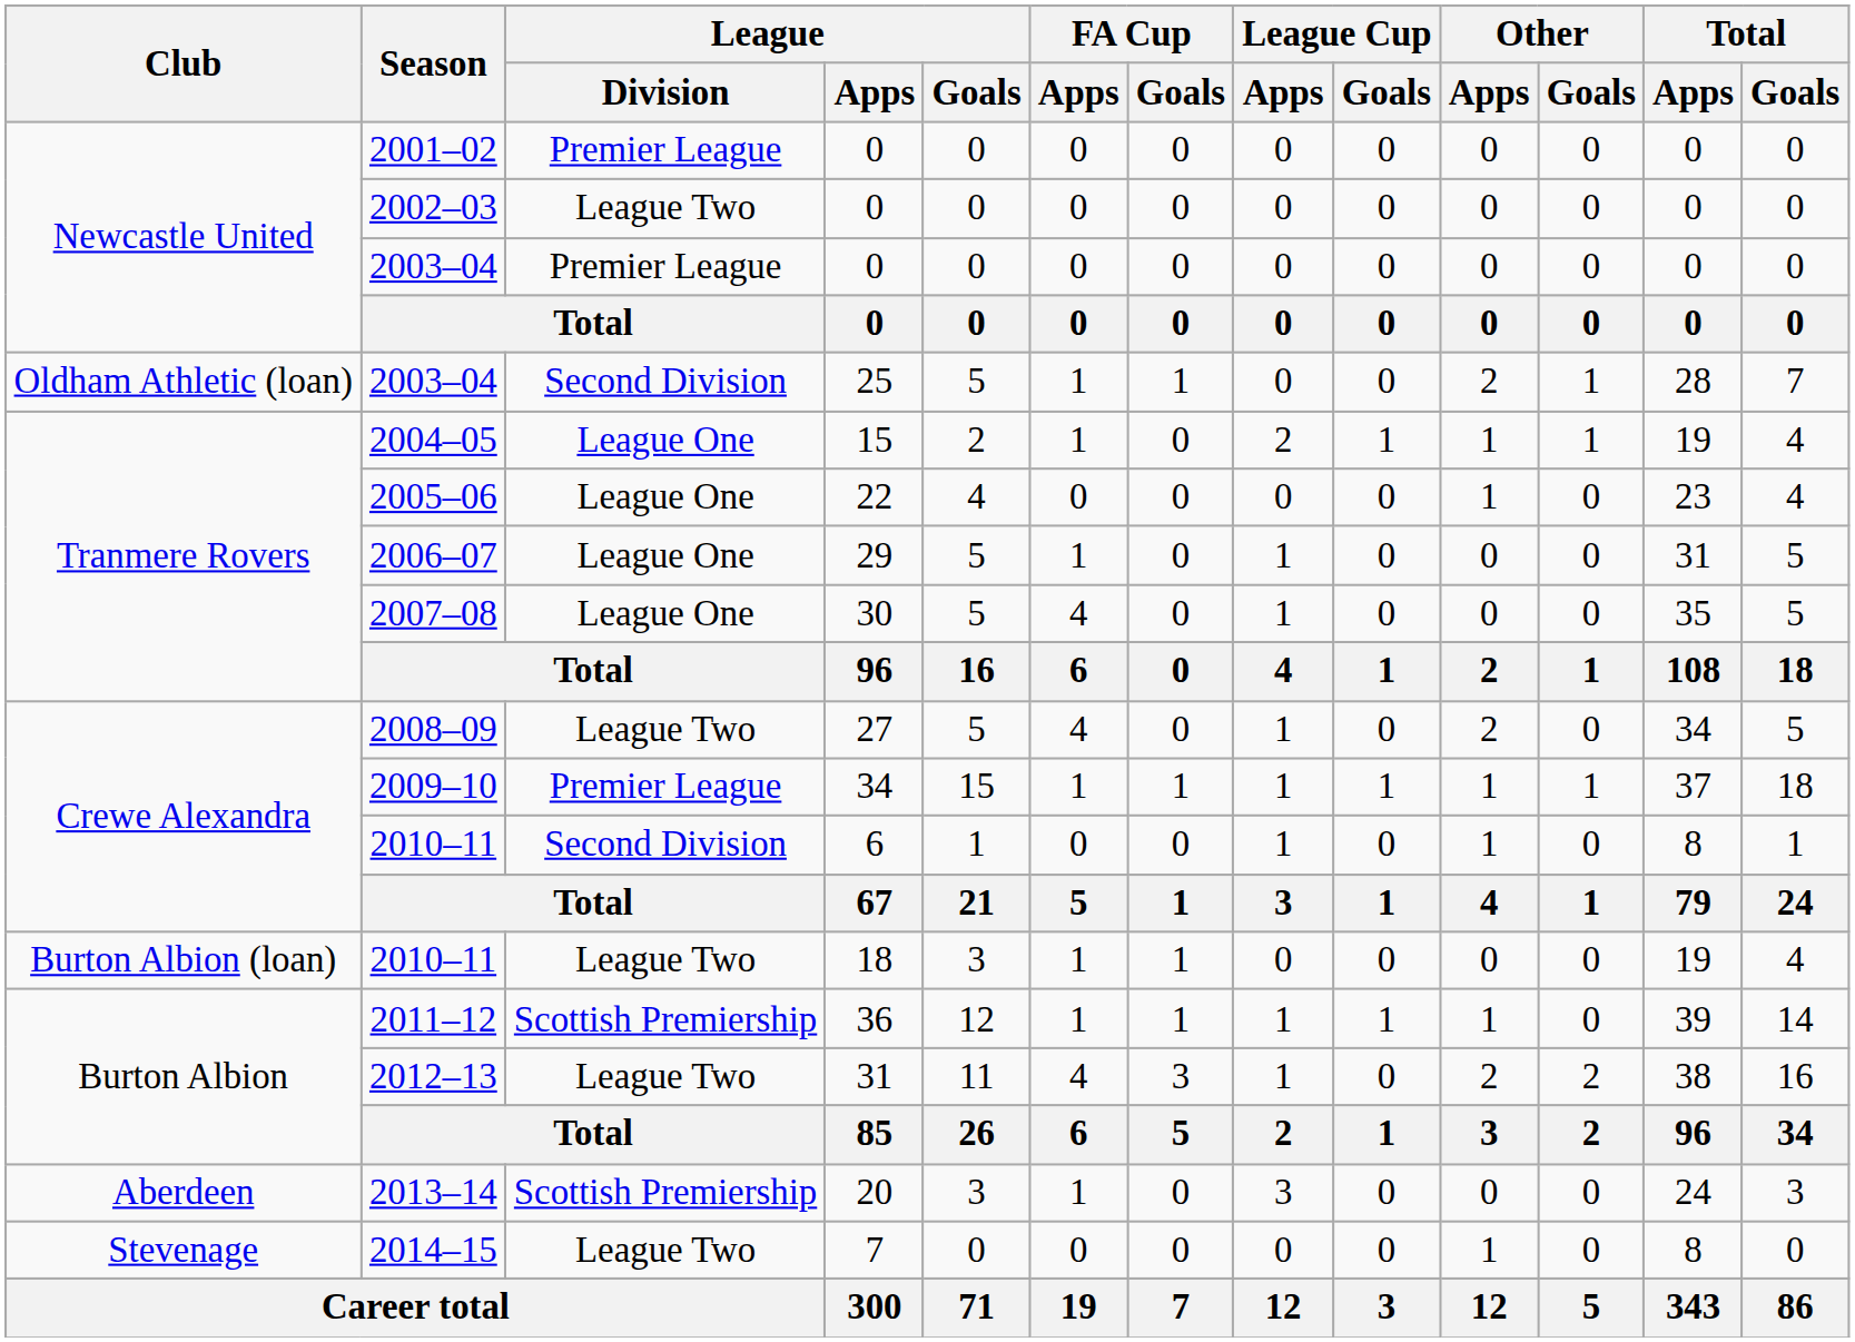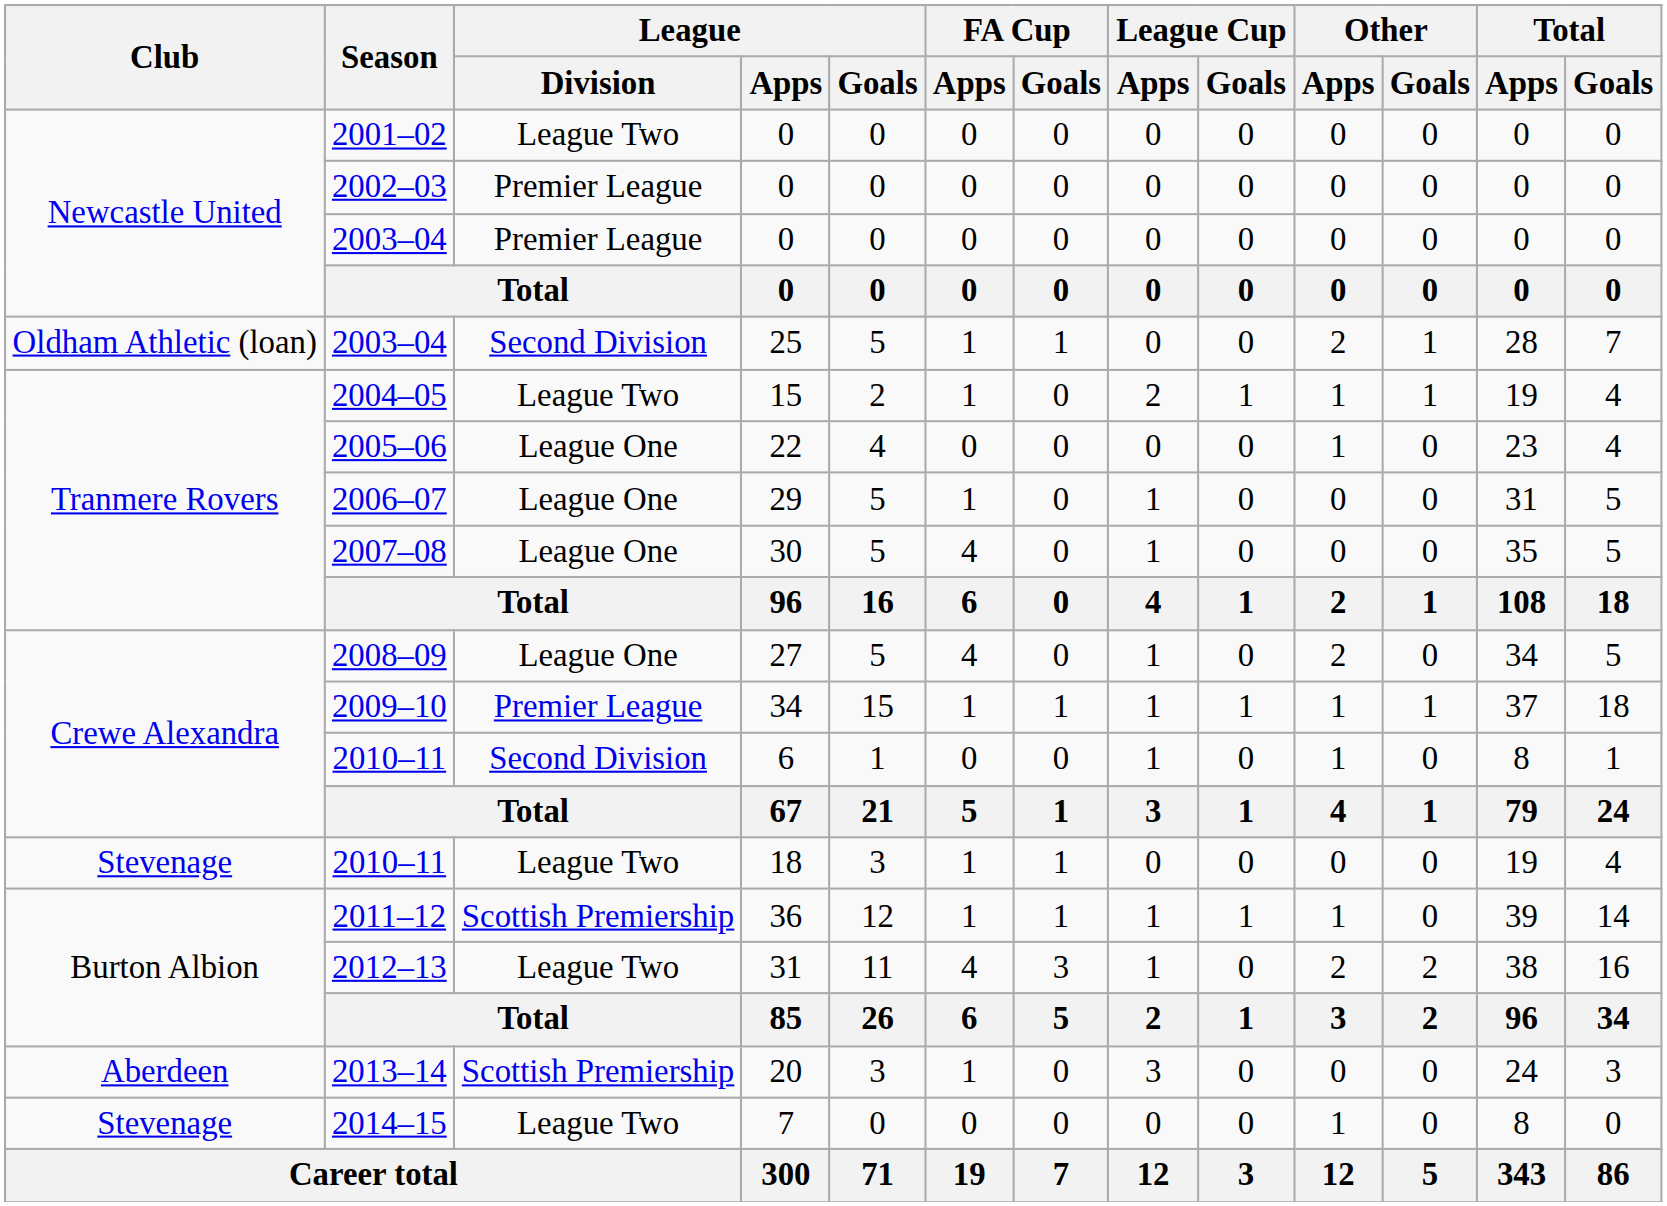 <table class="wikitable" style="text-align:center">
 <tr>
 <th rowspan="2">Club</th>
 <th rowspan="2">Season</th>
 <th colspan="3">League</th>
 <th colspan="2">FA Cup</th>
 <th colspan="2">League Cup</th>
 <th colspan="2">Other</th>
 <th colspan="2">Total</th>
 </tr>
 <tr>
 <th>Division</th>
 <th>Apps</th>
 <th>Goals</th>
 <th>Apps</th>
 <th>Goals</th>
 <th>Apps</th>
 <th>Goals</th>
 <th>Apps</th>
 <th>Goals</th>
 <th>Apps</th>
 <th>Goals</th>
 </tr>
 <tr>
 <td rowspan="4"><a href='#'>Newcastle United</a></td>
 <td><a href='#'>2001–02</a></td>
-<td><a href='#'>Premier League</a></td>
+<td>League Two</td>
 <td>0</td>
 <td>0</td>
 <td>0</td>
 <td>0</td>
 <td>0</td>
 <td>0</td>
 <td>0</td>
 <td>0</td>
 <td>0</td>
 <td>0</td>
 </tr>
 <tr>
 <td><a href='#'>2002–03</a></td>
-<td>League Two</td>
+<td>Premier League</td>
 <td>0</td>
 <td>0</td>
 <td>0</td>
 <td>0</td>
 <td>0</td>
 <td>0</td>
 <td>0</td>
 <td>0</td>
 <td>0</td>
 <td>0</td>
 </tr>
 <tr>
 <td><a href='#'>2003–04</a></td>
 <td>Premier League</td>
 <td>0</td>
 <td>0</td>
 <td>0</td>
 <td>0</td>
 <td>0</td>
 <td>0</td>
 <td>0</td>
 <td>0</td>
 <td>0</td>
 <td>0</td>
 </tr>
 <tr>
 <th colspan="2">Total</th>
 <th>0</th>
 <th>0</th>
 <th>0</th>
 <th>0</th>
 <th>0</th>
 <th>0</th>
 <th>0</th>
 <th>0</th>
 <th>0</th>
 <th>0</th>
 </tr>
 <tr>
 <td><a href='#'>Oldham Athletic</a> (loan)</td>
 <td><a href='#'>2003–04</a></td>
 <td><a href='#'>Second Division</a></td>
 <td>25</td>
 <td>5</td>
 <td>1</td>
 <td>1</td>
 <td>0</td>
 <td>0</td>
 <td>2</td>
 <td>1</td>
 <td>28</td>
 <td>7</td>
 </tr>
 <tr>
 <td rowspan="5"><a href='#'>Tranmere Rovers</a></td>
 <td><a href='#'>2004–05</a></td>
-<td><a href='#'>League One</a></td>
+<td>League Two</td>
 <td>15</td>
 <td>2</td>
 <td>1</td>
 <td>0</td>
 <td>2</td>
 <td>1</td>
 <td>1</td>
 <td>1</td>
 <td>19</td>
 <td>4</td>
 </tr>
 <tr>
 <td><a href='#'>2005–06</a></td>
 <td>League One</td>
 <td>22</td>
 <td>4</td>
 <td>0</td>
 <td>0</td>
 <td>0</td>
 <td>0</td>
 <td>1</td>
 <td>0</td>
 <td>23</td>
 <td>4</td>
 </tr>
 <tr>
 <td><a href='#'>2006–07</a></td>
 <td>League One</td>
 <td>29</td>
 <td>5</td>
 <td>1</td>
 <td>0</td>
 <td>1</td>
 <td>0</td>
 <td>0</td>
 <td>0</td>
 <td>31</td>
 <td>5</td>
 </tr>
 <tr>
 <td><a href='#'>2007–08</a></td>
 <td>League One</td>
 <td>30</td>
 <td>5</td>
 <td>4</td>
 <td>0</td>
 <td>1</td>
 <td>0</td>
 <td>0</td>
 <td>0</td>
 <td>35</td>
 <td>5</td>
 </tr>
 <tr>
 <th colspan="2">Total</th>
 <th>96</th>
 <th>16</th>
 <th>6</th>
 <th>0</th>
 <th>4</th>
 <th>1</th>
 <th>2</th>
 <th>1</th>
 <th>108</th>
 <th>18</th>
 </tr>
 <tr>
 <td rowspan="4"><a href='#'>Crewe Alexandra</a></td>
 <td><a href='#'>2008–09</a></td>
-<td>League Two</td>
+<td>League One</td>
 <td>27</td>
 <td>5</td>
 <td>4</td>
 <td>0</td>
 <td>1</td>
 <td>0</td>
 <td>2</td>
 <td>0</td>
 <td>34</td>
 <td>5</td>
 </tr>
 <tr>
 <td><a href='#'>2009–10</a></td>
 <td><a href='#'>Premier League</a></td>
 <td>34</td>
 <td>15</td>
 <td>1</td>
 <td>1</td>
 <td>1</td>
 <td>1</td>
 <td>1</td>
 <td>1</td>
 <td>37</td>
 <td>18</td>
 </tr>
 <tr>
 <td><a href='#'>2010–11</a></td>
 <td><a href='#'>Second Division</a></td>
 <td>6</td>
 <td>1</td>
 <td>0</td>
 <td>0</td>
 <td>1</td>
 <td>0</td>
 <td>1</td>
 <td>0</td>
 <td>8</td>
 <td>1</td>
 </tr>
 <tr>
 <th colspan="2">Total</th>
 <th>67</th>
 <th>21</th>
 <th>5</th>
 <th>1</th>
 <th>3</th>
 <th>1</th>
 <th>4</th>
 <th>1</th>
 <th>79</th>
 <th>24</th>
 </tr>
 <tr>
-<td><a href='#'>Burton Albion</a> (loan)</td>
+<td><a href='#'>Stevenage</a></td>
 <td><a href='#'>2010–11</a></td>
 <td>League Two</td>
 <td>18</td>
 <td>3</td>
 <td>1</td>
 <td>1</td>
 <td>0</td>
 <td>0</td>
 <td>0</td>
 <td>0</td>
 <td>19</td>
 <td>4</td>
 </tr>
 <tr>
 <td rowspan="3">Burton Albion</td>
 <td><a href='#'>2011–12</a></td>
 <td><a href='#'>Scottish Premiership</a></td>
 <td>36</td>
 <td>12</td>
 <td>1</td>
 <td>1</td>
 <td>1</td>
 <td>1</td>
 <td>1</td>
 <td>0</td>
 <td>39</td>
 <td>14</td>
 </tr>
 <tr>
 <td><a href='#'>2012–13</a></td>
 <td>League Two</td>
 <td>31</td>
 <td>11</td>
 <td>4</td>
 <td>3</td>
 <td>1</td>
 <td>0</td>
 <td>2</td>
 <td>2</td>
 <td>38</td>
 <td>16</td>
 </tr>
 <tr>
 <th colspan="2">Total</th>
 <th>85</th>
 <th>26</th>
 <th>6</th>
 <th>5</th>
 <th>2</th>
 <th>1</th>
 <th>3</th>
 <th>2</th>
 <th>96</th>
 <th>34</th>
 </tr>
 <tr>
 <td><a href='#'>Aberdeen</a></td>
 <td><a href='#'>2013–14</a></td>
 <td><a href='#'>Scottish Premiership</a></td>
 <td>20</td>
 <td>3</td>
 <td>1</td>
 <td>0</td>
 <td>3</td>
 <td>0</td>
 <td>0</td>
 <td>0</td>
 <td>24</td>
 <td>3</td>
 </tr>
 <tr>
 <td><a href='#'>Stevenage</a></td>
 <td><a href='#'>2014–15</a></td>
 <td>League Two</td>
 <td>7</td>
 <td>0</td>
 <td>0</td>
 <td>0</td>
 <td>0</td>
 <td>0</td>
 <td>1</td>
 <td>0</td>
 <td>8</td>
 <td>0</td>
 </tr>
 <tr>
 <th colspan="3">Career total</th>
 <th>300</th>
 <th>71</th>
 <th>19</th>
 <th>7</th>
 <th>12</th>
 <th>3</th>
 <th>12</th>
 <th>5</th>
 <th>343</th>
 <th>86</th>
 </tr>
 </table>
